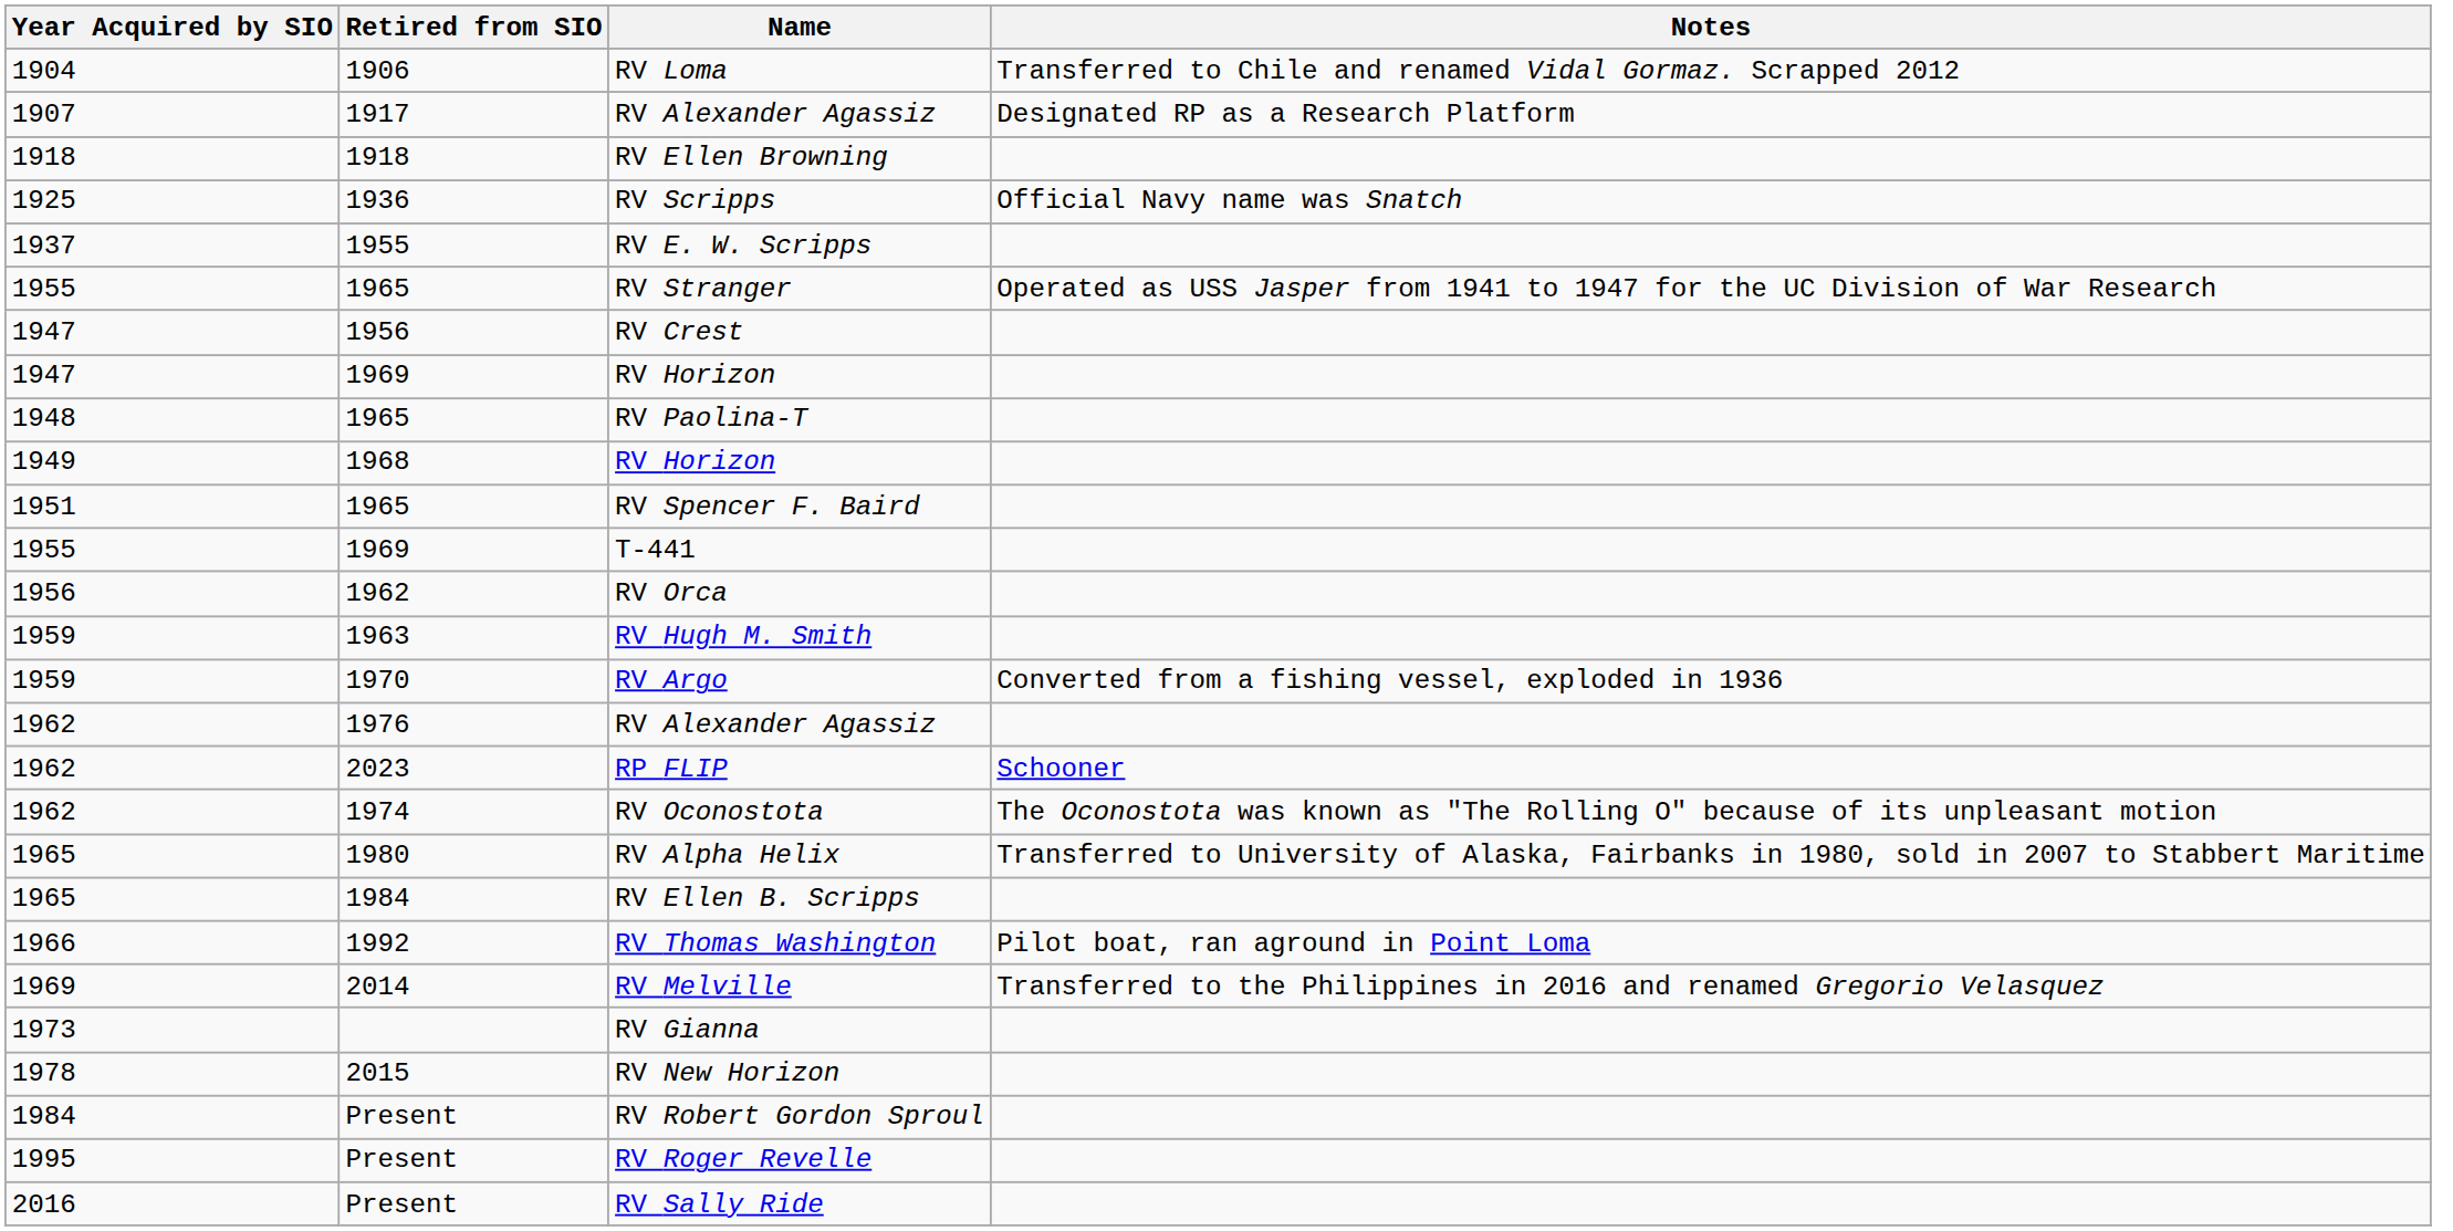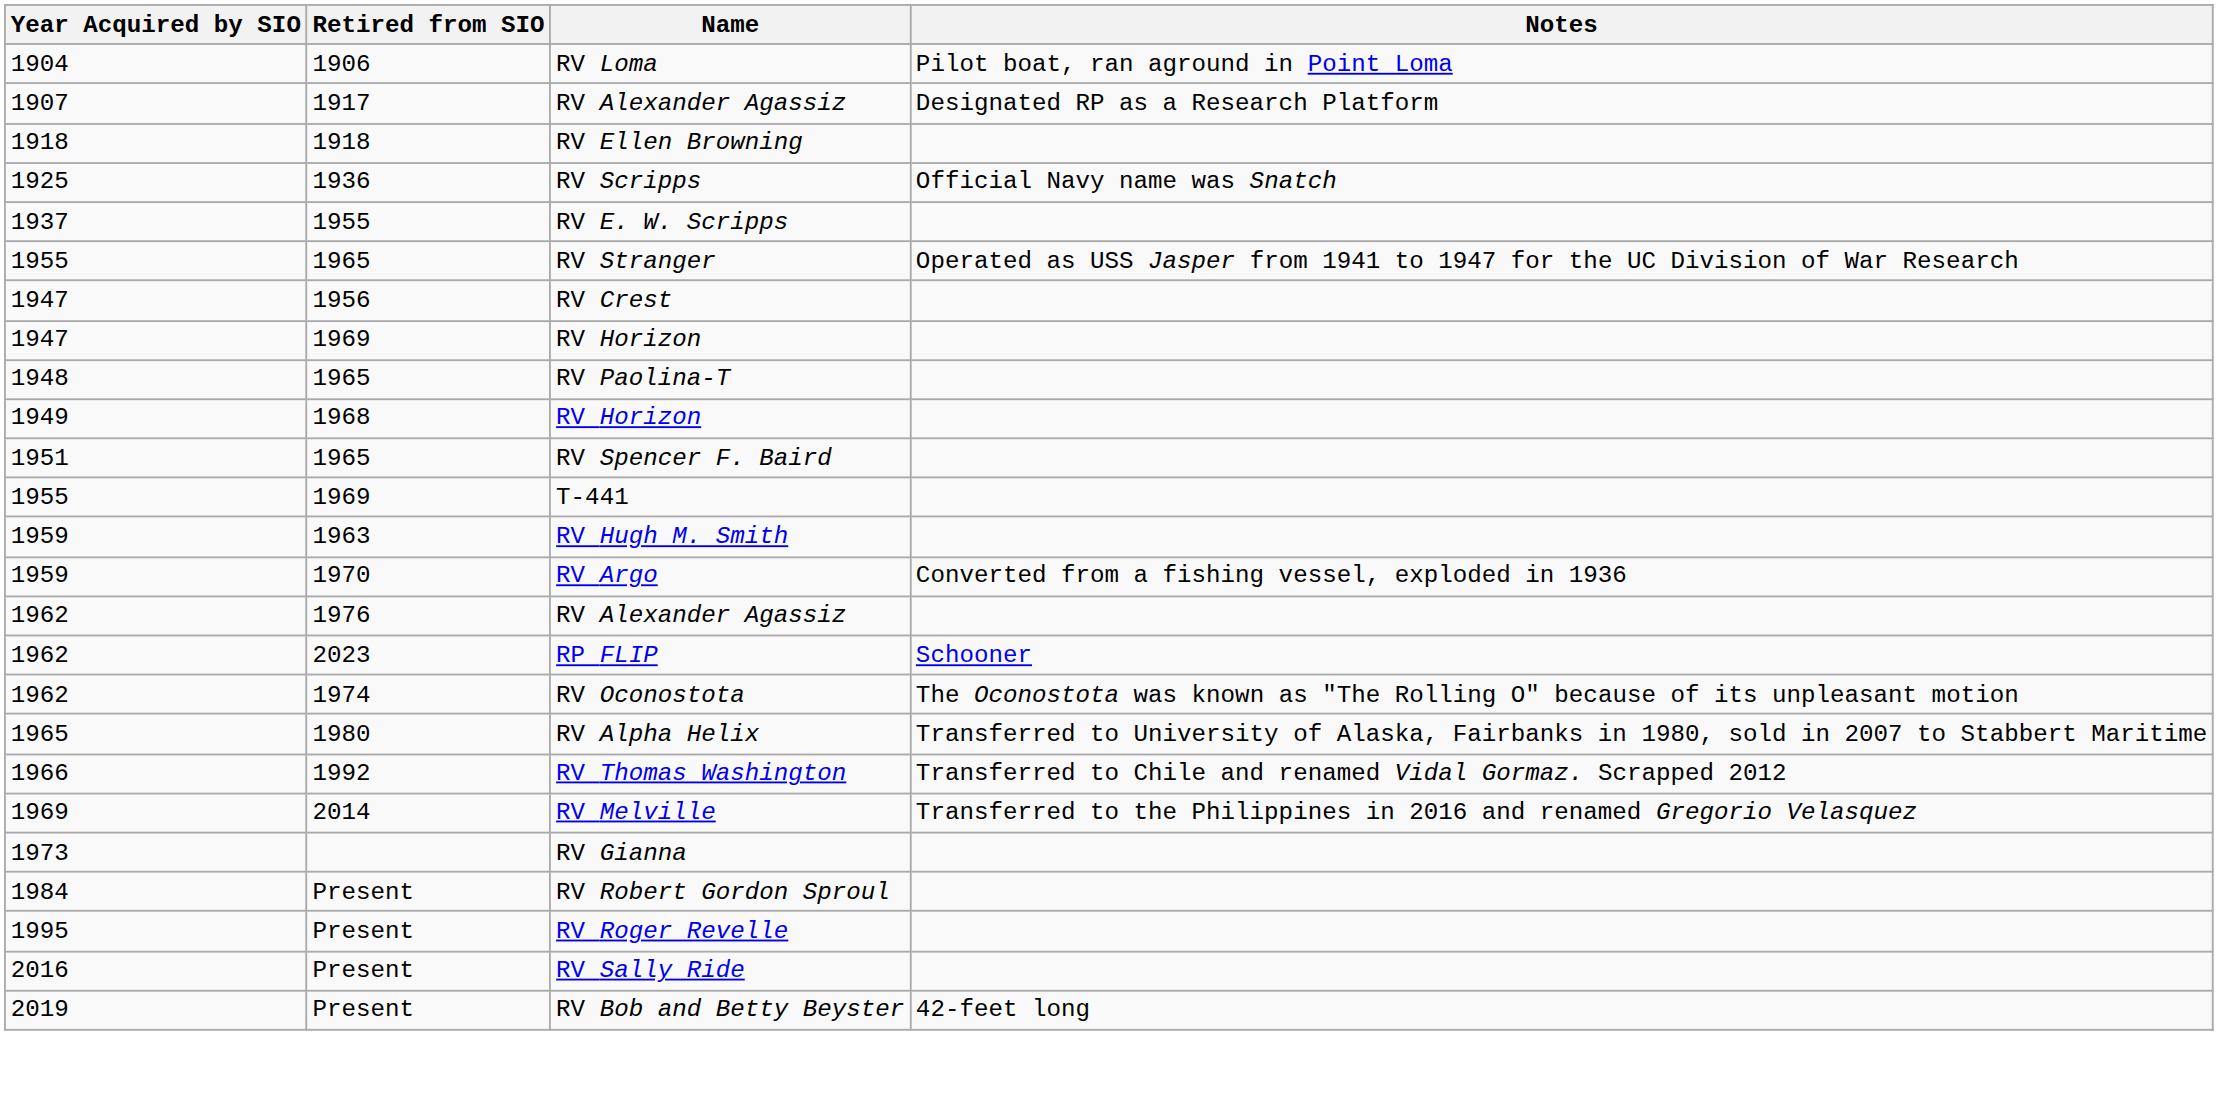 <table class="wikitable sortable mw-collapsible mw-collapsed">
 <tr>
 <th>Year Acquired by SIO</th>
 <th>Retired from SIO</th>
 <th>Name</th>
 <th>Notes</th>
 </tr>
 <tr>
 <td>1904</td>
 <td>1906</td>
 <td>RV <em>Loma</em></td>
-<td>Transferred to Chile and renamed <em>Vidal Gormaz.</em> Scrapped 2012</td>
+<td>Pilot boat, ran aground in <a href='#'>Point Loma</a></td>
 </tr>
 <tr>
 <td>1907</td>
 <td>1917</td>
 <td>RV <em>Alexander Agassiz</em></td>
 <td>Designated RP as a Research Platform</td>
 </tr>
 <tr>
 <td>1918</td>
 <td>1918</td>
 <td>RV <em>Ellen Browning</em></td>
 <td></td>
 </tr>
 <tr>
 <td>1925</td>
 <td>1936</td>
 <td>RV <em>Scripps</em></td>
 <td>Official Navy name was <em>Snatch</em></td>
 </tr>
 <tr>
 <td>1937</td>
 <td>1955</td>
 <td>RV <em>E. W. Scripps</em></td>
 <td></td>
 </tr>
 <tr>
 <td>1955</td>
 <td>1965</td>
 <td>RV <em>Stranger</em></td>
 <td>Operated as USS <em>Jasper</em> from 1941 to 1947 for the UC Division of War Research</td>
 </tr>
 <tr>
 <td>1947</td>
 <td>1956</td>
 <td>RV <em>Crest</em></td>
 <td></td>
 </tr>
 <tr>
 <td>1947</td>
 <td>1969</td>
 <td>RV <em>Horizon</em></td>
 <td></td>
 </tr>
 <tr>
 <td>1948</td>
 <td>1965</td>
 <td>RV <em>Paolina-T</em></td>
 <td></td>
 </tr>
 <tr>
 <td>1949</td>
 <td>1968</td>
 <td><a href='#'>RV <em>Horizon</em></a></td>
 <td></td>
 </tr>
 <tr>
 <td>1951</td>
 <td>1965</td>
 <td>RV <em>Spencer F. Baird</em></td>
 <td></td>
 </tr>
 <tr>
 <td>1955</td>
 <td>1969</td>
 <td>T-441</td>
 <td></td>
 </tr>
 <tr>
-<td>1956</td>
-<td>1962</td>
-<td>RV <em>Orca</em></td>
-<td></td>
-</tr>
-<tr>
 <td>1959</td>
 <td>1963</td>
 <td><a href='#'>RV <em>Hugh M. Smith</em></a></td>
 <td></td>
 </tr>
 <tr>
 <td>1959</td>
 <td>1970</td>
 <td><a href='#'>RV <em>Argo</em></a></td>
 <td>Converted from a fishing vessel, exploded in 1936</td>
 </tr>
 <tr>
 <td>1962</td>
 <td>1976</td>
 <td>RV <em>Alexander Agassiz</em></td>
 <td></td>
 </tr>
 <tr>
 <td>1962</td>
 <td>2023</td>
 <td><a href='#'>RP <em>FLIP</em></a></td>
 <td><a href='#'>Schooner</a></td>
 </tr>
 <tr>
 <td>1962</td>
 <td>1974</td>
 <td>RV <em>Oconostota</em></td>
 <td>The <em>Oconostota</em> was known as "The Rolling O" because of its unpleasant motion</td>
 </tr>
 <tr>
 <td>1965</td>
 <td>1980</td>
 <td>RV <em>Alpha Helix</em></td>
 <td>Transferred to University of Alaska, Fairbanks in 1980, sold in 2007 to Stabbert Maritime</td>
 </tr>
 <tr>
-<td>1965</td>
-<td>1984</td>
-<td>RV <em>Ellen B. Scripps</em></td>
-<td></td>
-</tr>
-<tr>
 <td>1966</td>
 <td>1992</td>
 <td><a href='#'>RV <em>Thomas Washington</em></a></td>
-<td>Pilot boat, ran aground in <a href='#'>Point Loma</a></td>
+<td>Transferred to Chile and renamed <em>Vidal Gormaz.</em> Scrapped 2012</td>
 </tr>
 <tr>
 <td>1969</td>
 <td>2014</td>
 <td><a href='#'>RV <em>Melville</em></a></td>
 <td>Transferred to the Philippines in 2016 and renamed <em>Gregorio Velasquez</em></td>
 </tr>
 <tr>
 <td>1973</td>
 <td></td>
 <td>RV <em>Gianna</em></td>
-<td></td>
-</tr>
-<tr>
-<td>1978</td>
-<td>2015</td>
-<td>RV <em>New Horizon</em></td>
 <td></td>
 </tr>
 <tr>
 <td>1984</td>
 <td>Present</td>
 <td>RV <em>Robert Gordon Sproul</em></td>
 <td></td>
 </tr>
 <tr>
 <td>1995</td>
 <td>Present</td>
 <td><a href='#'>RV <em>Roger Revelle</em></a></td>
 <td></td>
 </tr>
 <tr>
 <td>2016</td>
 <td>Present</td>
 <td><a href='#'>RV <em>Sally Ride</em></a></td>
 <td></td>
 </tr>
+<tr>
+<td>2019</td>
+<td>Present</td>
+<td>RV <em>Bob and Betty Beyster</em></td>
+<td>42-feet long</td>
+</tr>
 </table>
